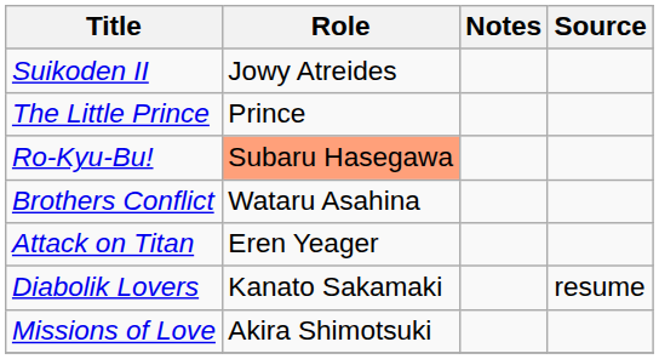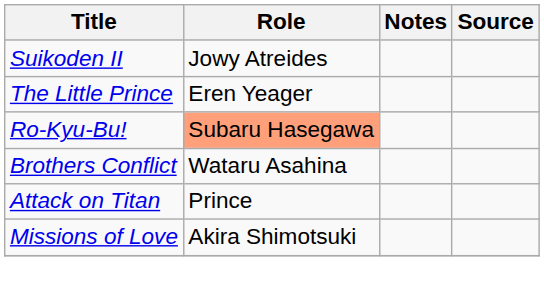 <table class="wikitable sortable plainrowheaders">
 <tr>
 <th>Title</th>
 <th>Role</th>
 <th class="unsortable">Notes</th>
 <th class="unsortable">Source</th>
 </tr>
 <tr>
 <td><em><a href='#'>Suikoden II</a></em></td>
 <td>Jowy Atreides</td>
 <td></td>
 <td></td>
 </tr>
 <tr>
 <td><em><a href='#'>The Little Prince</a></em></td>
-<td>Prince</td>
+<td>Eren Yeager</td>
 <td></td>
 <td></td>
 </tr>
 <tr>
 <td><em><a href='#'>Ro-Kyu-Bu!</a></em></td>
 <td style="background: lightsalmon;">Subaru Hasegawa</td>
 <td></td>
 <td></td>
 </tr>
 <tr>
 <td><em><a href='#'>Brothers Conflict</a></em></td>
 <td>Wataru Asahina</td>
 <td></td>
 <td></td>
 </tr>
 <tr>
 <td><em><a href='#'>Attack on Titan</a></em></td>
-<td>Eren Yeager</td>
+<td>Prince</td>
 <td></td>
 <td></td>
-</tr>
-<tr>
-<td><em><a href='#'>Diabolik Lovers</a></em></td>
-<td>Kanato Sakamaki</td>
-<td></td>
-<td>resume</td>
 </tr>
 <tr>
 <td><em><a href='#'>Missions of Love</a></em></td>
 <td>Akira Shimotsuki</td>
 <td></td>
 <td></td>
 </tr>
 <tr>
 </tr>
 </table>
